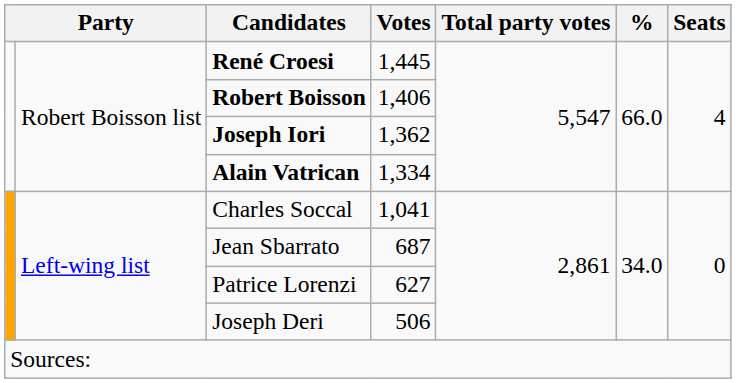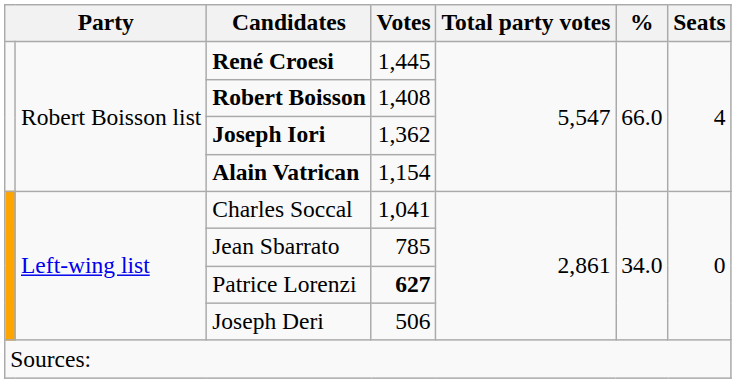 <table class="wikitable" style="text-align:right">
 <tr>
 <th colspan="2">Party</th>
 <th>Candidates</th>
 <th>Votes</th>
 <th>Total party votes</th>
 <th>%</th>
 <th>Seats</th>
 </tr>
 <tr>
 <td rowspan="4" bgcolor=></td>
 <td rowspan="4" align="left">Robert Boisson list</td>
 <td align="left"><strong>René Croesi</strong></td>
 <td>1,445</td>
 <td rowspan="4">5,547</td>
 <td rowspan="4">66.0</td>
 <td rowspan="4">4</td>
 </tr>
 <tr>
 <td align="left"><strong>Robert Boisson</strong></td>
-<td>1,406</td>
+<td>1,408</td>
 </tr>
 <tr>
 <td align="left"><strong>Joseph Iori</strong></td>
 <td>1,362</td>
 </tr>
 <tr>
 <td align="left"><strong>Alain Vatrican</strong></td>
-<td>1,334</td>
+<td>1,154</td>
 </tr>
 <tr>
 <td rowspan="4" bgcolor="#FFA500"></td>
 <td rowspan="4" align="left"><a href='#'>Left-wing list</a></td>
 <td align="left">Charles Soccal</td>
 <td>1,041</td>
 <td rowspan="4">2,861</td>
 <td rowspan="4">34.0</td>
 <td rowspan="4">0</td>
 </tr>
 <tr>
 <td align="left">Jean Sbarrato</td>
-<td>687</td>
+<td>785</td>
 </tr>
 <tr>
 <td align="left">Patrice Lorenzi</td>
-<td>627</td>
+<td><strong>627</strong></td>
 </tr>
 <tr>
 <td align="left">Joseph Deri</td>
 <td>506</td>
 </tr>
 <tr>
 <td colspan="7" align="left">Sources: <br></td>
 </tr>
 </table>
